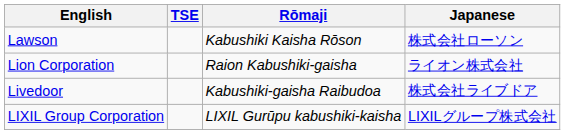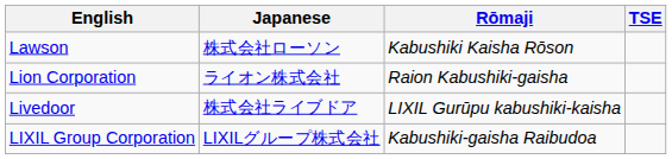 <table class="wikitable">
 <tr>
 <th>English</th>
+<th>Japanese</th>
+<th><a href='#'>Rōmaji</a></th>
 <th><a href='#'>TSE</a></th>
-<th><a href='#'>Rōmaji</a></th>
-<th>Japanese</th>
 </tr>
 <tr>
 <td><a href='#'>Lawson</a></td>
+<td><a href='#'>株式会社ローソン</a></td>
+<td><em>Kabushiki Kaisha Rōson</em></td>
 <td></td>
-<td><em>Kabushiki Kaisha Rōson</em></td>
-<td><a href='#'>株式会社ローソン</a></td>
 </tr>
 <tr>
 <td><a href='#'>Lion Corporation</a></td>
+<td><a href='#'>ライオン株式会社</a></td>
+<td><em>Raion Kabushiki-gaisha</em></td>
 <td></td>
-<td><em>Raion Kabushiki-gaisha</em></td>
-<td><a href='#'>ライオン株式会社</a></td>
 </tr>
 <tr>
 <td><a href='#'>Livedoor</a></td>
+<td><a href='#'>株式会社ライブドア</a></td>
+<td><em>LIXIL Gurūpu kabushiki-kaisha</em></td>
 <td></td>
-<td><em>Kabushiki-gaisha Raibudoa</em></td>
-<td><a href='#'>株式会社ライブドア</a></td>
 </tr>
 <tr>
 <td><a href='#'>LIXIL Group Corporation</a></td>
+<td><a href='#'>LIXILグループ株式会社</a></td>
+<td><em>Kabushiki-gaisha Raibudoa</em></td>
 <td></td>
-<td><em>LIXIL Gurūpu kabushiki-kaisha</em></td>
-<td><a href='#'>LIXILグループ株式会社</a></td>
 </tr>
 </table>
